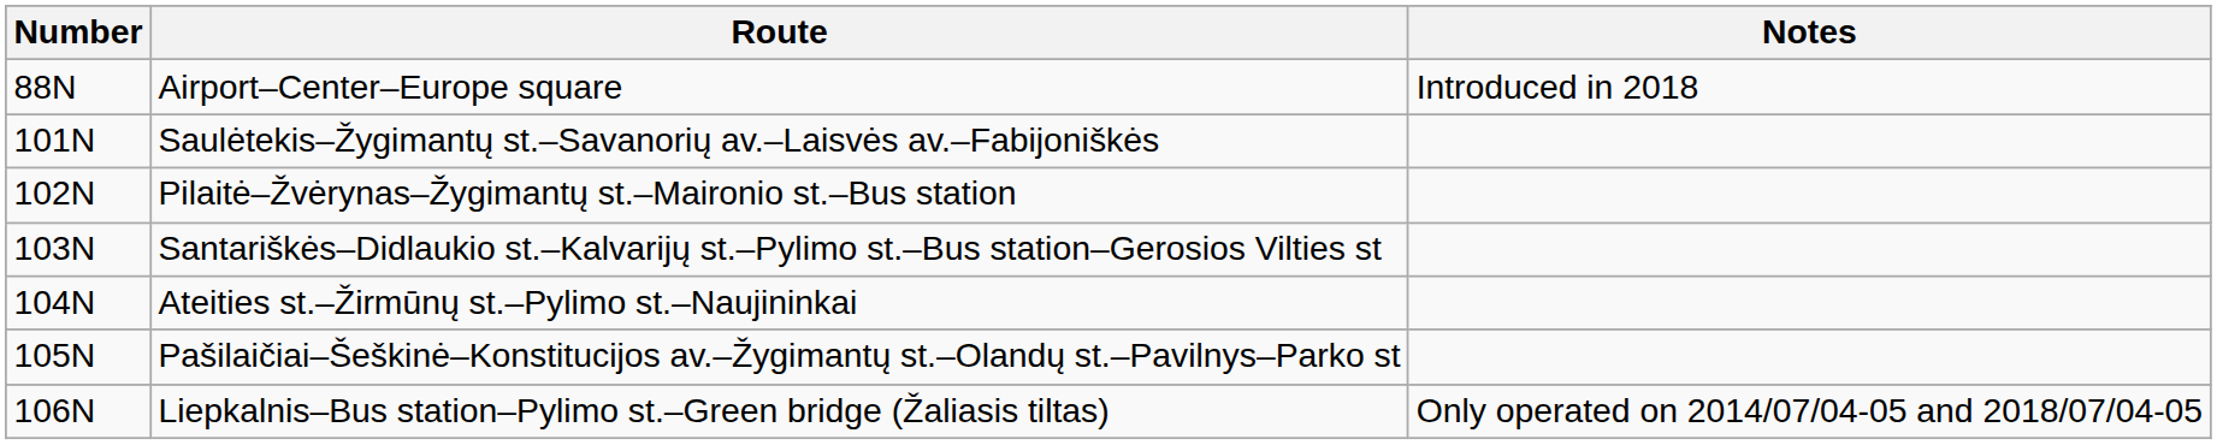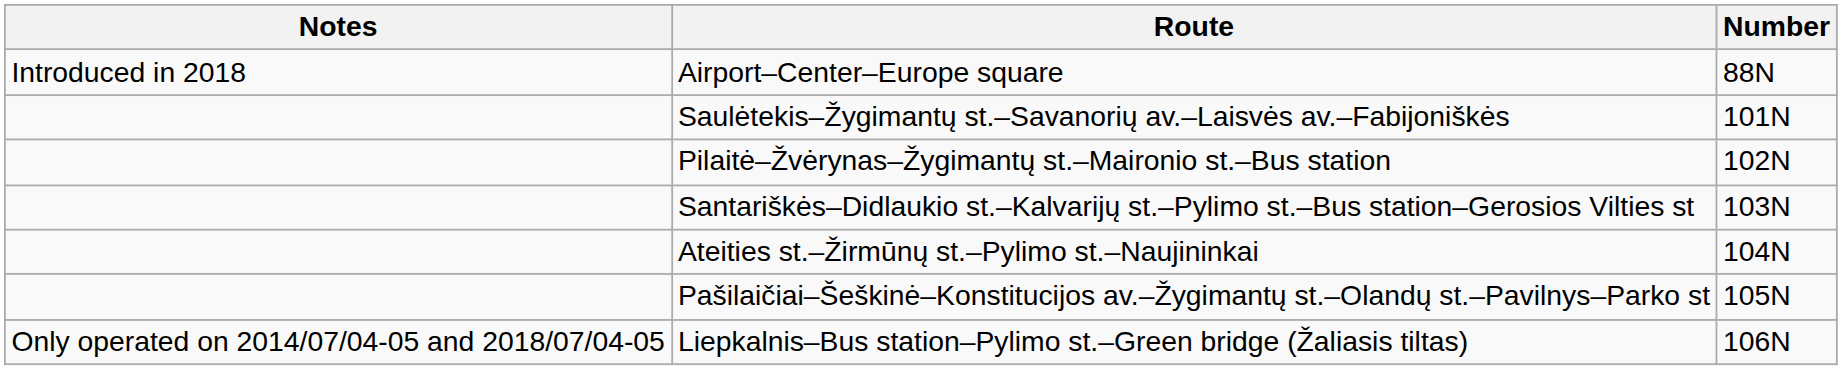 <table class="wikitable">
 <tr>
+<th>Notes</th>
+<th>Route</th>
 <th>Number</th>
-<th>Route</th>
-<th>Notes</th>
 </tr>
 <tr>
+<td>Introduced in 2018</td>
+<td>Airport–Center–Europe square</td>
 <td>88N</td>
-<td>Airport–Center–Europe square</td>
-<td>Introduced in 2018</td>
 </tr>
 <tr>
+<td></td>
+<td>Saulėtekis–Žygimantų st.–Savanorių av.–Laisvės av.–Fabijoniškės</td>
 <td>101N</td>
-<td>Saulėtekis–Žygimantų st.–Savanorių av.–Laisvės av.–Fabijoniškės</td>
-<td></td>
 </tr>
 <tr>
+<td></td>
+<td>Pilaitė–Žvėrynas–Žygimantų st.–Maironio st.–Bus station</td>
 <td>102N</td>
-<td>Pilaitė–Žvėrynas–Žygimantų st.–Maironio st.–Bus station</td>
-<td></td>
 </tr>
 <tr>
+<td></td>
+<td>Santariškės–Didlaukio st.–Kalvarijų st.–Pylimo st.–Bus station–Gerosios Vilties st</td>
 <td>103N</td>
-<td>Santariškės–Didlaukio st.–Kalvarijų st.–Pylimo st.–Bus station–Gerosios Vilties st</td>
-<td></td>
 </tr>
 <tr>
+<td></td>
+<td>Ateities st.–Žirmūnų st.–Pylimo st.–Naujininkai</td>
 <td>104N</td>
-<td>Ateities st.–Žirmūnų st.–Pylimo st.–Naujininkai</td>
-<td></td>
 </tr>
 <tr>
+<td></td>
+<td>Pašilaičiai–Šeškinė–Konstitucijos av.–Žygimantų st.–Olandų st.–Pavilnys–Parko st</td>
 <td>105N</td>
-<td>Pašilaičiai–Šeškinė–Konstitucijos av.–Žygimantų st.–Olandų st.–Pavilnys–Parko st</td>
-<td></td>
 </tr>
 <tr>
+<td>Only operated on 2014/07/04-05 and 2018/07/04-05</td>
+<td>Liepkalnis–Bus station–Pylimo st.–Green bridge (Žaliasis tiltas)</td>
 <td>106N</td>
-<td>Liepkalnis–Bus station–Pylimo st.–Green bridge (Žaliasis tiltas)</td>
-<td>Only operated on 2014/07/04-05 and 2018/07/04-05</td>
 </tr>
 </table>
